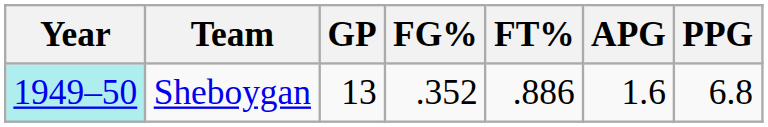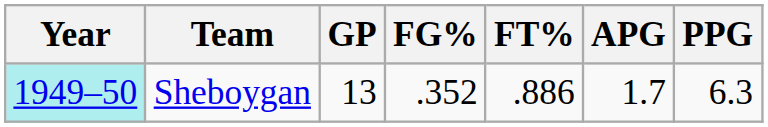 <table class="wikitable sortable" style="font-size:95%; text-align:right;">
 <tr>
 <th>Year</th>
 <th>Team</th>
 <th>GP</th>
 <th>FG%</th>
 <th>FT%</th>
 <th>APG</th>
 <th>PPG</th>
 </tr>
 <tr>
 <td style="background: paleturquoise; text-align:left;"><a href='#'>1949–50</a></td>
 <td style="text-align:left;"><a href='#'>Sheboygan</a></td>
 <td>13</td>
 <td>.352</td>
 <td>.886</td>
-<td>1.6</td>
-<td>6.8</td>
+<td>1.7</td>
+<td>6.3</td>
 </tr>
 </table>
